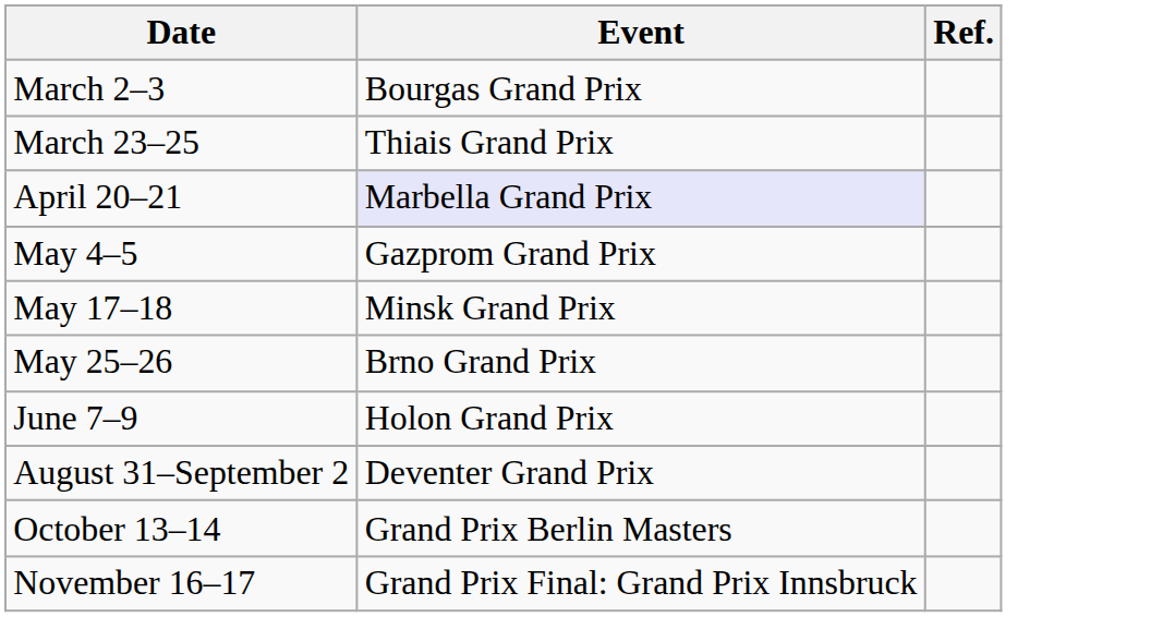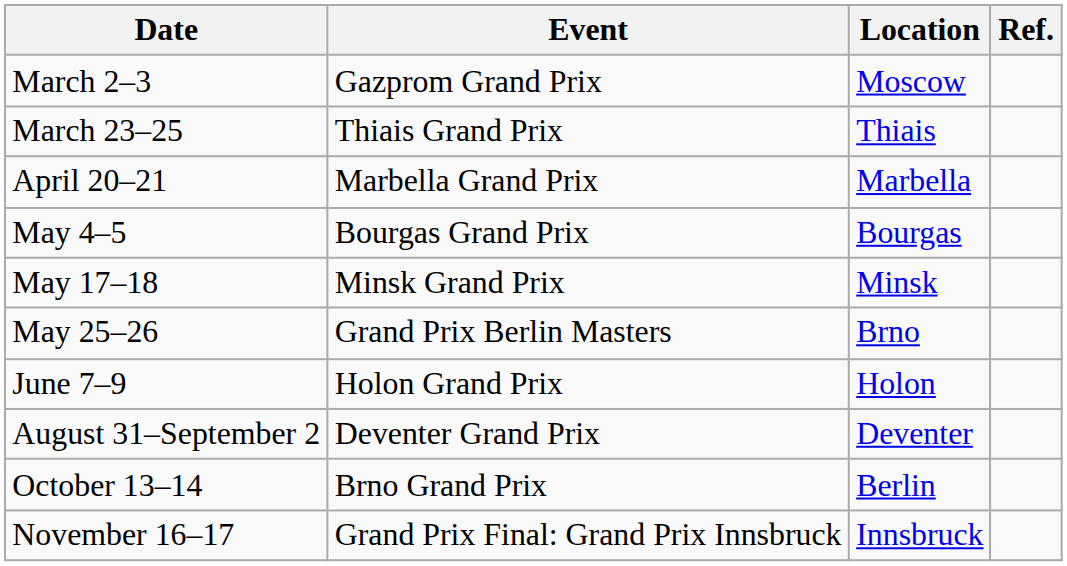 <table class="wikitable sortable">
 <tr>
 <th>Date</th>
 <th>Event</th>
+<th>Location</th>
 <th>Ref.</th>
 </tr>
 <tr>
 <td>March 2–3</td>
-<td>Bourgas Grand Prix</td>
+<td>Gazprom Grand Prix</td>
+<td> <a href='#'>Moscow</a></td>
 <td></td>
 </tr>
 <tr>
 <td>March 23–25</td>
 <td>Thiais Grand Prix</td>
+<td> <a href='#'>Thiais</a></td>
 <td></td>
 </tr>
 <tr>
 <td>April 20–21</td>
-<td style="background: lavender;">Marbella Grand Prix</td>
+<td>Marbella Grand Prix</td>
+<td> <a href='#'>Marbella</a></td>
 <td></td>
 </tr>
 <tr>
 <td>May 4–5</td>
-<td>Gazprom Grand Prix</td>
+<td>Bourgas Grand Prix</td>
+<td> <a href='#'>Bourgas</a></td>
 <td></td>
 </tr>
 <tr>
 <td>May 17–18</td>
 <td>Minsk Grand Prix</td>
+<td> <a href='#'>Minsk</a></td>
 <td></td>
 </tr>
 <tr>
 <td>May 25–26</td>
-<td>Brno Grand Prix</td>
+<td>Grand Prix Berlin Masters</td>
+<td> <a href='#'>Brno</a></td>
 <td></td>
 </tr>
 <tr>
 <td>June 7–9</td>
 <td>Holon Grand Prix</td>
+<td> <a href='#'>Holon</a></td>
 <td></td>
 </tr>
 <tr>
 <td>August 31–September 2</td>
 <td>Deventer Grand Prix</td>
+<td> <a href='#'>Deventer</a></td>
 <td></td>
 </tr>
 <tr>
 <td>October 13–14</td>
-<td>Grand Prix Berlin Masters</td>
+<td>Brno Grand Prix</td>
+<td> <a href='#'>Berlin</a></td>
 <td></td>
 </tr>
 <tr>
 <td>November 16–17</td>
 <td>Grand Prix Final: Grand Prix Innsbruck</td>
+<td> <a href='#'>Innsbruck</a></td>
 <td></td>
 </tr>
 </table>
